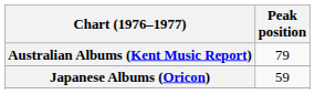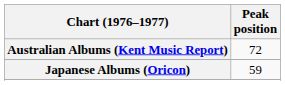 <table class="wikitable sortable plainrowheaders">
 <tr>
 <th scope="col">Chart (1976–1977)</th>
 <th scope="col">Peak<br>position</th>
 </tr>
 <tr>
 <th scope="row">Australian Albums (<a href='#'>Kent Music Report</a>)</th>
-<td align="center">79</td>
+<td align="center">72</td>
 </tr>
 <tr>
 </tr>
 <tr>
 <th scope="row">Japanese Albums (<a href='#'>Oricon</a>)</th>
 <td align="center">59</td>
 </tr>
 <tr>
 </tr>
 <tr>
 </tr>
 </table>
